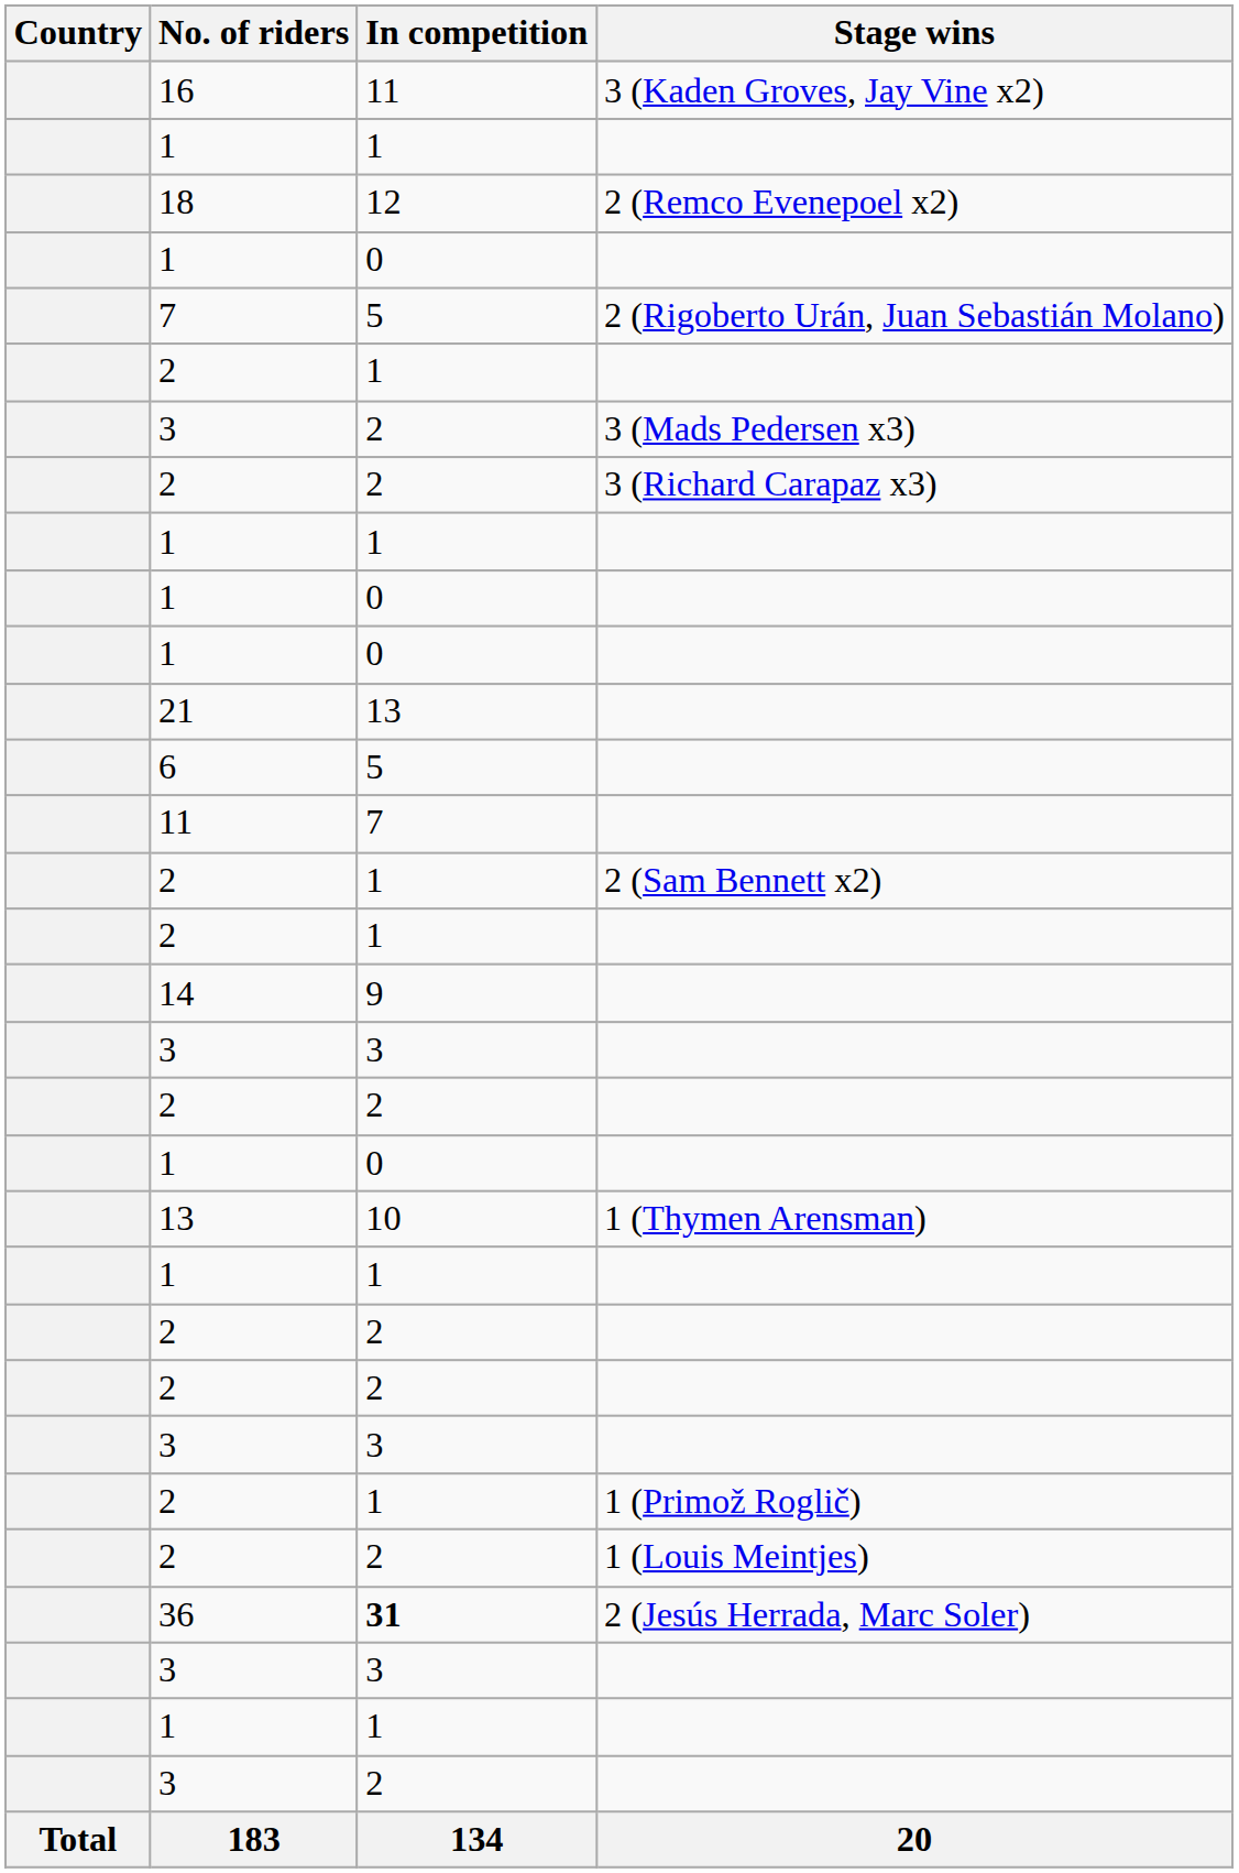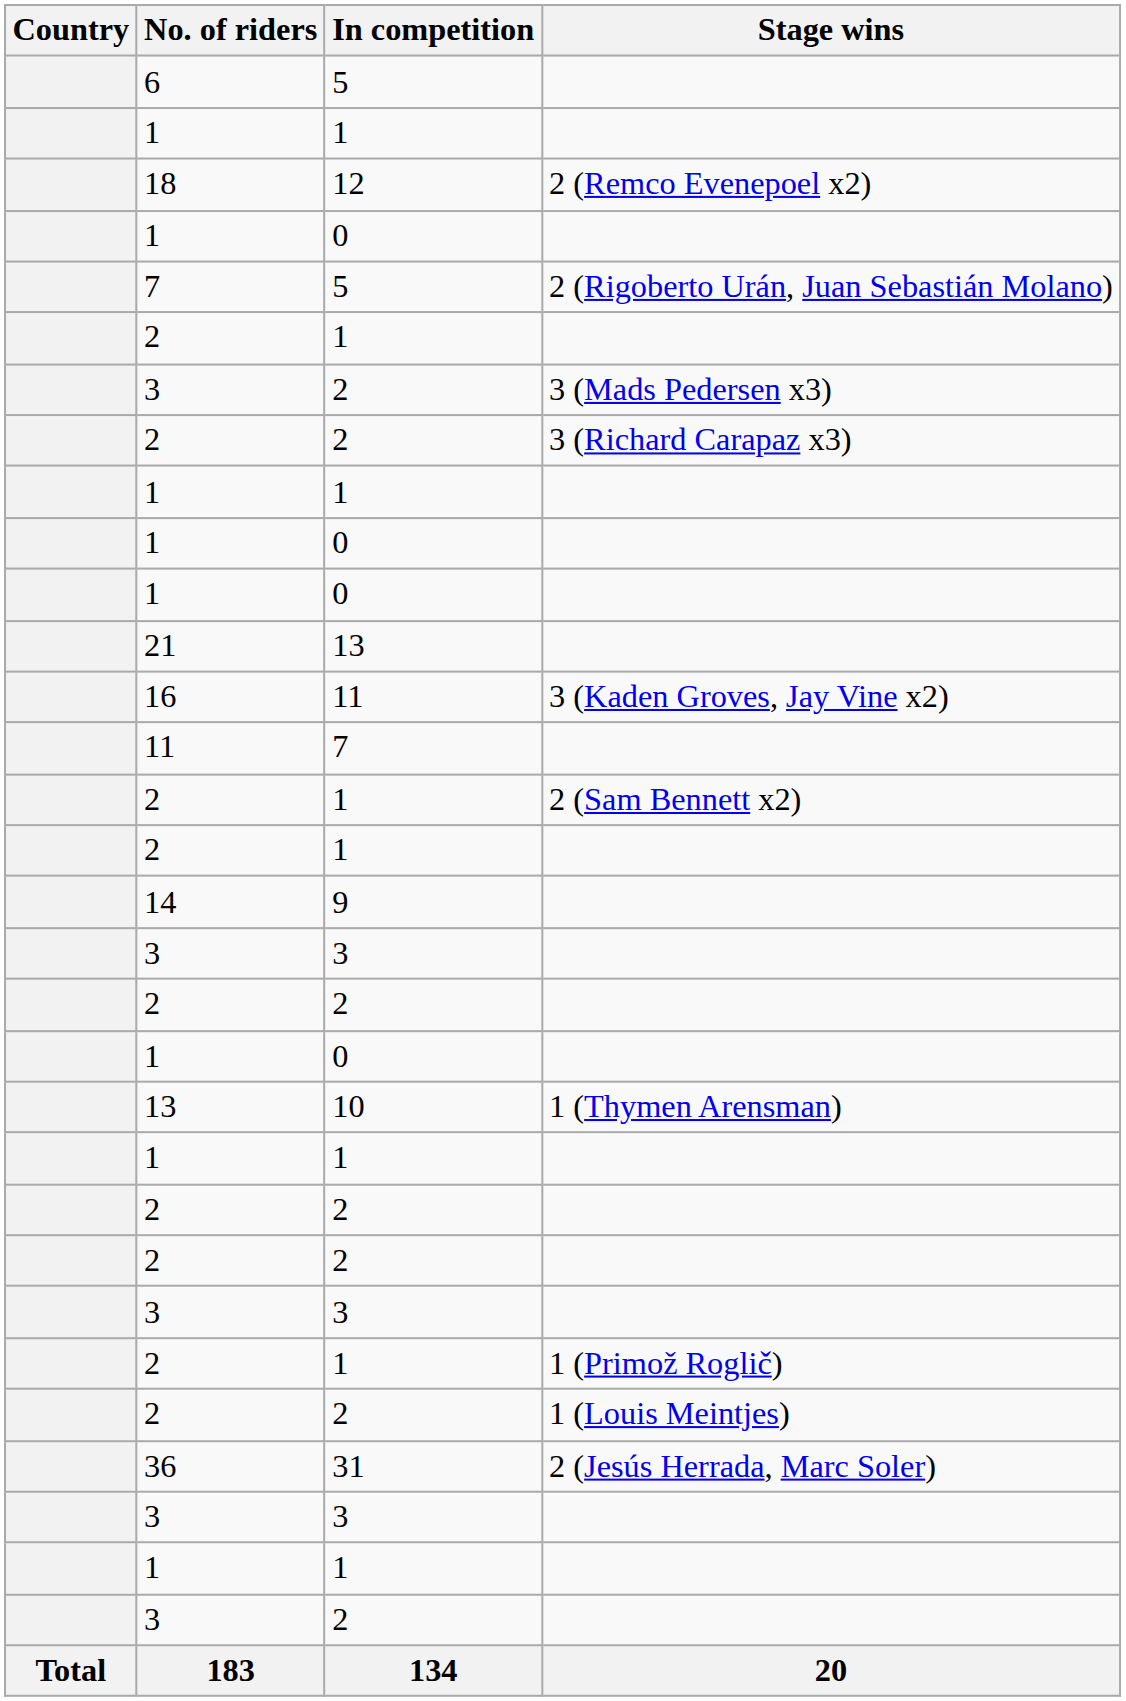 <table class="wikitable sortable plainrowheaders">
 <tr>
 <th scope="col">Country</th>
 <th scope="col">No. of riders</th>
 <th scope="col">In competition</th>
 <th scope="col">Stage wins</th>
 </tr>
 <tr>
 <th scope="row"></th>
-<td>16</td>
-<td>11</td>
-<td>3 (<a href='#'>Kaden Groves</a>, <a href='#'>Jay Vine</a> x2)</td>
+<td>6</td>
+<td>5</td>
+<td></td>
 </tr>
 <tr>
 <th scope="row"></th>
 <td>1</td>
 <td>1</td>
 <td></td>
 </tr>
 <tr>
 <th scope="row"></th>
 <td>18</td>
 <td>12</td>
 <td>2 (<a href='#'>Remco Evenepoel</a> x2)</td>
 </tr>
 <tr>
 <th scope="row"></th>
 <td>1</td>
 <td>0</td>
 <td></td>
 </tr>
 <tr>
 <th scope="row"></th>
 <td>7</td>
 <td>5</td>
 <td>2 (<a href='#'>Rigoberto Urán</a>, <a href='#'>Juan Sebastián Molano</a>)</td>
 </tr>
 <tr>
 <th scope="row"></th>
 <td>2</td>
 <td>1</td>
 <td></td>
 </tr>
 <tr>
 <th scope="row"></th>
 <td>3</td>
 <td>2</td>
 <td>3 (<a href='#'>Mads Pedersen</a> x3)</td>
 </tr>
 <tr>
 <th scope="row"></th>
 <td>2</td>
 <td>2</td>
 <td>3 (<a href='#'>Richard Carapaz</a> x3)</td>
 </tr>
 <tr>
 <th scope="row"></th>
 <td>1</td>
 <td>1</td>
 <td></td>
 </tr>
 <tr>
 <th scope="row"></th>
 <td>1</td>
 <td>0</td>
 <td></td>
 </tr>
 <tr>
 <th scope="row"></th>
 <td>1</td>
 <td>0</td>
 <td></td>
 </tr>
 <tr>
 <th scope="row"></th>
 <td>21</td>
 <td>13</td>
 <td></td>
 </tr>
 <tr>
 <th scope="row"></th>
-<td>6</td>
-<td>5</td>
-<td></td>
+<td>16</td>
+<td>11</td>
+<td>3 (<a href='#'>Kaden Groves</a>, <a href='#'>Jay Vine</a> x2)</td>
 </tr>
 <tr>
 <th scope="row"></th>
 <td>11</td>
 <td>7</td>
 <td></td>
 </tr>
 <tr>
 <th scope="row"></th>
 <td>2</td>
 <td>1</td>
 <td>2 (<a href='#'>Sam Bennett</a> x2)</td>
 </tr>
 <tr>
 <th scope="row"></th>
 <td>2</td>
 <td>1</td>
 <td></td>
 </tr>
 <tr>
 <th scope="row"></th>
 <td>14</td>
 <td>9</td>
 <td></td>
 </tr>
 <tr>
 <th scope="row"></th>
 <td>3</td>
 <td>3</td>
 <td></td>
 </tr>
 <tr>
 <th scope="row"></th>
 <td>2</td>
 <td>2</td>
 <td></td>
 </tr>
 <tr>
 <th scope="row"></th>
 <td>1</td>
 <td>0</td>
 <td></td>
 </tr>
 <tr>
 <th scope="row"></th>
 <td>13</td>
 <td>10</td>
 <td>1 (<a href='#'>Thymen Arensman</a>)</td>
 </tr>
 <tr>
 <th scope="row"></th>
 <td>1</td>
 <td>1</td>
 <td></td>
 </tr>
 <tr>
 <th scope="row"></th>
 <td>2</td>
 <td>2</td>
 <td></td>
 </tr>
 <tr>
 <th scope="row"></th>
 <td>2</td>
 <td>2</td>
 <td></td>
 </tr>
 <tr>
 <th scope="row"></th>
 <td>3</td>
 <td>3</td>
 <td></td>
 </tr>
 <tr>
 <th scope="row"></th>
 <td>2</td>
 <td>1</td>
 <td>1 (<a href='#'>Primož Roglič</a>)</td>
 </tr>
 <tr>
 <th scope="row"></th>
 <td>2</td>
 <td>2</td>
 <td>1 (<a href='#'>Louis Meintjes</a>)</td>
 </tr>
 <tr>
 <th scope="row"></th>
 <td>36</td>
-<td><strong>31</strong></td>
+<td>31</td>
 <td>2 (<a href='#'>Jesús Herrada</a>, <a href='#'>Marc Soler</a>)</td>
 </tr>
 <tr>
 <th scope="row"></th>
 <td>3</td>
 <td>3</td>
 <td></td>
 </tr>
 <tr>
 <th scope="row"></th>
 <td>1</td>
 <td>1</td>
 <td></td>
 </tr>
 <tr>
 <th scope="row"></th>
 <td>3</td>
 <td>2</td>
 <td></td>
 </tr>
 <tr>
 <th scope="row">Total</th>
 <th>183</th>
 <th>134</th>
 <th>20</th>
 </tr>
 </table>
